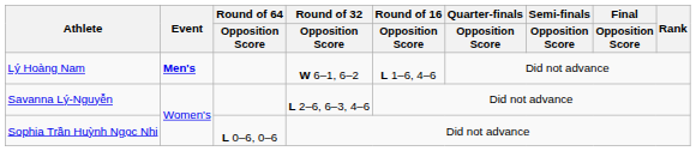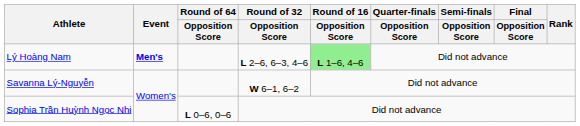 <table class=wikitable style="text-align:center; font-size:90%">
 <tr>
 <th rowspan="2">Athlete</th>
 <th rowspan="2">Event</th>
 <th>Round of 64</th>
 <th>Round of 32</th>
 <th>Round of 16</th>
 <th>Quarter-finals</th>
 <th>Semi-finals</th>
 <th>Final</th>
 <th rowspan="2">Rank</th>
 </tr>
 <tr style="font-size:95%">
 <th>Opposition<br>Score</th>
 <th>Opposition<br>Score</th>
 <th>Opposition<br>Score</th>
 <th>Opposition<br>Score</th>
 <th>Opposition<br>Score</th>
 <th>Opposition<br>Score</th>
 </tr>
 <tr>
 <td align=left><a href='#'>Lý Hoàng Nam</a></td>
 <td align=left><strong><a href='#'>Men's</a></strong></td>
 <td></td>
-<td><br><strong>W</strong> 6–1, 6–2</td>
-<td><br><strong>L</strong> 1–6, 4–6</td>
+<td><br><strong>L</strong> 2–6, 6–3, 4–6</td>
+<td style="background: lightgreen;"><br><strong>L</strong> 1–6, 4–6</td>
 <td colspan=4>Did not advance</td>
 </tr>
 <tr>
 <td align="left"><a href='#'>Savanna Lý-Nguyễn</a></td>
 <td align="left" rowspan="2"><a href='#'>Women's</a></td>
 <td></td>
-<td><br><strong>L</strong> 2–6, 6–3, 4–6</td>
+<td><br><strong>W</strong> 6–1, 6–2</td>
 <td colspan=5>Did not advance</td>
 </tr>
 <tr>
 <td align="left"><a href='#'>Sophia Trần Huỳnh Ngọc Nhi</a></td>
 <td><br><strong>L</strong> 0–6, 0–6</td>
 <td colspan=6>Did not advance</td>
 </tr>
 </table>
